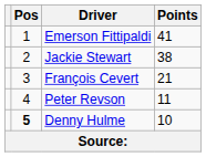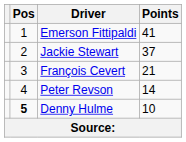 <table class="wikitable" style="font-size: 95%;">
 <tr>
 <th></th>
 <th>Pos</th>
 <th>Driver</th>
 <th>Points</th>
 </tr>
 <tr>
 <td align="left"></td>
 <td align="center">1</td>
 <td> <a href='#'>Emerson Fittipaldi</a></td>
 <td align="left">41</td>
 </tr>
 <tr>
 <td align="left"></td>
 <td align="center">2</td>
 <td> <a href='#'>Jackie Stewart</a></td>
-<td align="left">38</td>
+<td align="left">37</td>
 </tr>
 <tr>
 <td align="left"></td>
 <td align="center">3</td>
 <td> <a href='#'>François Cevert</a></td>
 <td align="left">21</td>
 </tr>
 <tr>
 <td align="left"></td>
 <td align="center">4</td>
 <td> <a href='#'>Peter Revson</a></td>
-<td align="left">11</td>
+<td align="left">14</td>
 </tr>
 <tr>
 <td align="left"></td>
 <td align="center"><strong>5</strong></td>
 <td> <a href='#'>Denny Hulme</a></td>
 <td align="left">10</td>
 </tr>
 <tr>
 <th colspan=4>Source: </th>
 </tr>
 </table>
